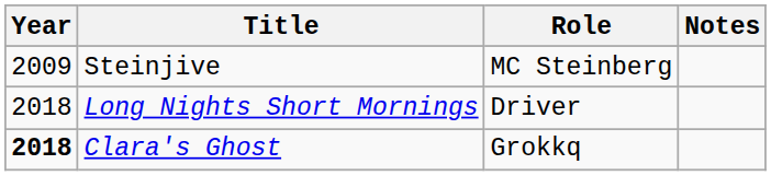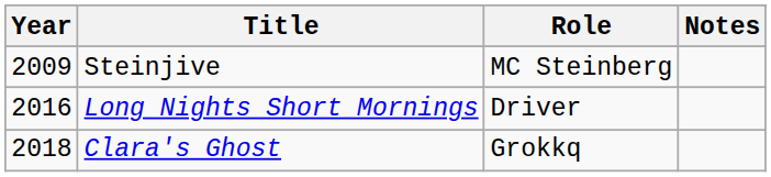 <table class="wikitable">
 <tr>
 <th>Year</th>
 <th>Title</th>
 <th>Role</th>
 <th>Notes</th>
 </tr>
 <tr>
 <td>2009</td>
 <td>Steinjive</td>
 <td>MC Steinberg</td>
 <td></td>
 </tr>
 <tr>
-<td>2018</td>
+<td>2016</td>
 <td><em><a href='#'>Long Nights Short Mornings</a></em></td>
 <td>Driver</td>
 <td></td>
 </tr>
 <tr>
-<td><strong>2018</strong></td>
+<td>2018</td>
 <td><em><a href='#'>Clara's Ghost</a></em></td>
 <td>Grokkq</td>
 <td></td>
 </tr>
 </table>
